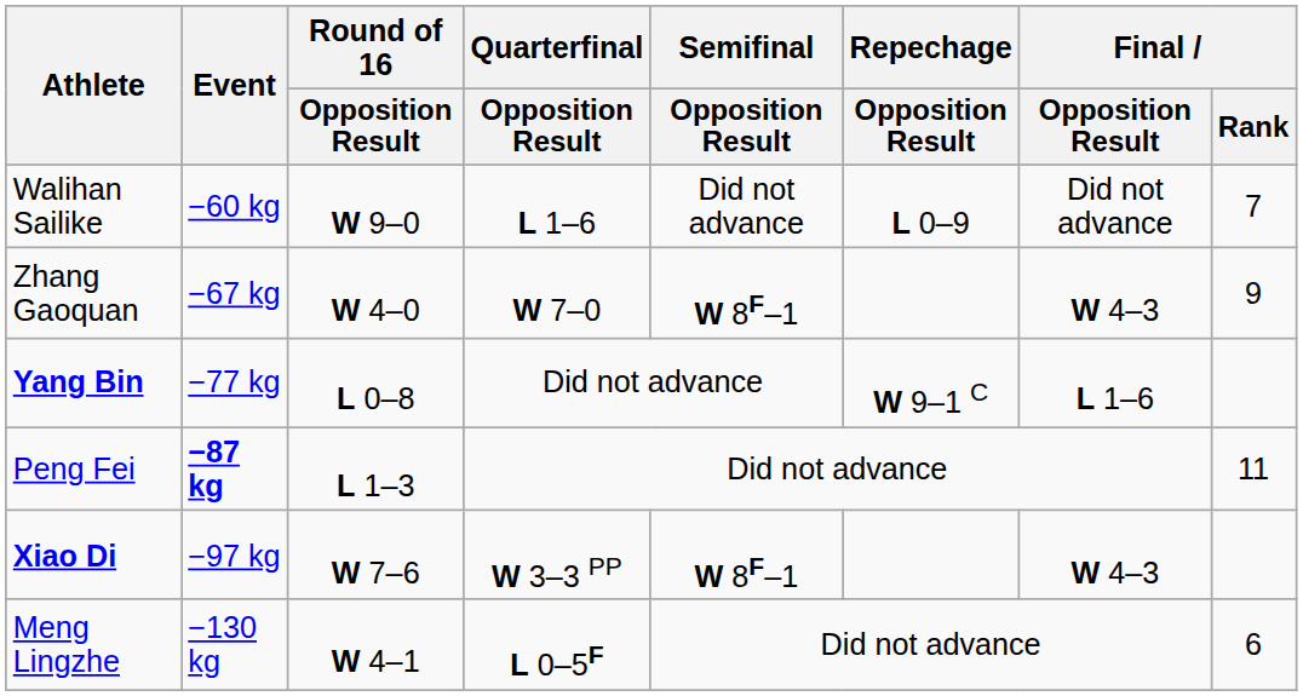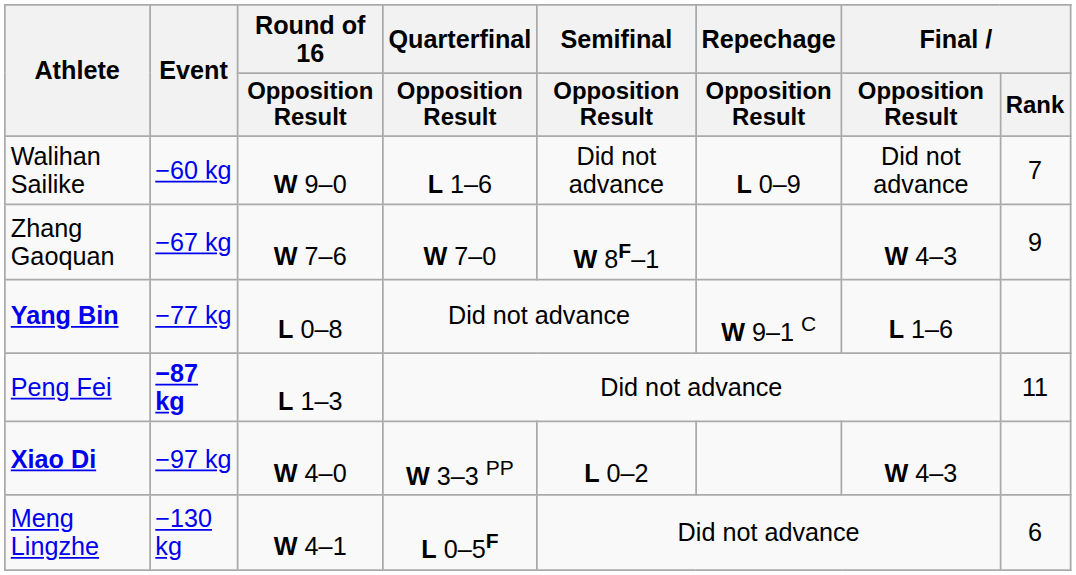 <table class=wikitable style=font-size:90%;text-align:center>
 <tr>
 <th rowspan=2>Athlete</th>
 <th rowspan=2>Event</th>
 <th>Round of 16</th>
 <th>Quarterfinal</th>
 <th>Semifinal</th>
 <th>Repechage</th>
 <th colspan=2>Final / </th>
 </tr>
 <tr style="font-size: 95%">
 <th>Opposition<br>Result</th>
 <th>Opposition<br>Result</th>
 <th>Opposition<br>Result</th>
 <th>Opposition<br>Result</th>
 <th>Opposition<br>Result</th>
 <th>Rank</th>
 </tr>
 <tr>
 <td align=left>Walihan Sailike</td>
 <td align=left><a href='#'>−60 kg</a></td>
 <td><br><strong>W</strong> 9–0</td>
 <td><br><strong>L</strong> 1–6</td>
 <td>Did not advance</td>
 <td><br><strong>L</strong> 0–9</td>
 <td>Did not advance</td>
 <td>7</td>
 </tr>
 <tr>
 <td align=left>Zhang Gaoquan</td>
 <td align=left><a href='#'>−67 kg</a></td>
-<td><br><strong>W</strong> 4–0</td>
+<td><br><strong>W</strong> 7–6</td>
 <td><br><strong>W</strong> 7–0</td>
 <td><br><strong>W</strong> 8<sup><strong>F</strong></sup>–1</td>
 <td></td>
 <td><br><strong>W</strong> 4–3</td>
 <td>9</td>
 </tr>
 <tr>
 <td align=left><strong><a href='#'>Yang Bin</a></strong></td>
 <td align=left><a href='#'>−77 kg</a></td>
 <td><br><strong>L</strong> 0–8</td>
 <td colspan=2>Did not advance</td>
 <td><br><strong>W</strong> 9–1 <sup>C</sup></td>
 <td><br><strong>L</strong> 1–6</td>
 <td></td>
 </tr>
 <tr>
 <td align=left><a href='#'>Peng Fei</a></td>
 <td align=left><strong><a href='#'>−87 kg</a></strong></td>
 <td><br><strong>L</strong> 1–3</td>
 <td colspan=4>Did not advance</td>
 <td>11</td>
 </tr>
 <tr>
 <td align=left><strong><a href='#'>Xiao Di</a></strong></td>
 <td align=left><a href='#'>−97 kg</a></td>
-<td><br><strong>W</strong> 7–6</td>
+<td><br><strong>W</strong> 4–0</td>
 <td><br><strong>W</strong> 3–3 <sup>PP</sup></td>
-<td><br><strong>W</strong> 8<sup><strong>F</strong></sup>–1</td>
+<td><br><strong>L</strong> 0–2</td>
 <td></td>
 <td><br><strong>W</strong> 4–3</td>
 <td></td>
 </tr>
 <tr>
 <td align=left><a href='#'>Meng Lingzhe</a></td>
 <td align=left><a href='#'>−130 kg</a></td>
 <td><br><strong>W</strong> 4–1</td>
 <td><br><strong>L</strong> 0–5<sup><strong>F</strong></sup></td>
 <td colspan=3>Did not advance</td>
 <td>6</td>
 </tr>
 </table>
